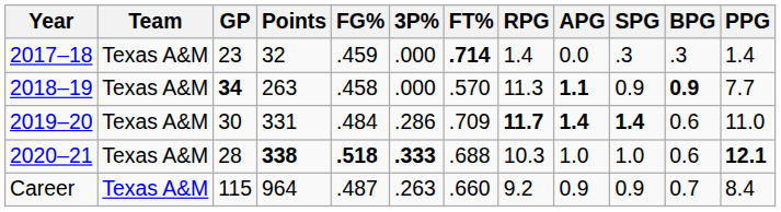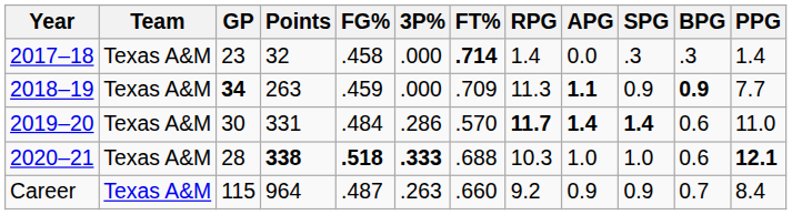 <table class="wikitable">
 <tr>
 <th>Year</th>
 <th>Team</th>
 <th>GP</th>
 <th>Points</th>
 <th>FG%</th>
 <th>3P%</th>
 <th>FT%</th>
 <th>RPG</th>
 <th>APG</th>
 <th>SPG</th>
 <th>BPG</th>
 <th>PPG</th>
 </tr>
 <tr>
 <td><a href='#'>2017–18</a></td>
 <td>Texas A&M</td>
 <td>23</td>
 <td>32</td>
-<td>.459</td>
+<td>.458</td>
 <td>.000</td>
 <td><strong>.714</strong></td>
 <td>1.4</td>
 <td>0.0</td>
 <td>.3</td>
 <td>.3</td>
 <td>1.4</td>
 </tr>
 <tr>
 <td><a href='#'>2018–19</a></td>
 <td>Texas A&M</td>
 <td><strong>34</strong></td>
 <td>263</td>
-<td>.458</td>
+<td>.459</td>
 <td>.000</td>
-<td>.570</td>
+<td>.709</td>
 <td>11.3</td>
 <td><strong>1.1</strong></td>
 <td>0.9</td>
 <td><strong>0.9</strong></td>
 <td>7.7</td>
 </tr>
 <tr>
 <td><a href='#'>2019–20</a></td>
 <td>Texas A&M</td>
 <td>30</td>
 <td>331</td>
 <td>.484</td>
 <td>.286</td>
-<td>.709</td>
+<td>.570</td>
 <td><strong>11.7</strong></td>
 <td><strong>1.4</strong></td>
 <td><strong>1.4</strong></td>
 <td>0.6</td>
 <td>11.0</td>
 </tr>
 <tr>
 <td><a href='#'>2020–21</a></td>
 <td>Texas A&M</td>
 <td>28</td>
 <td><strong>338</strong></td>
 <td><strong>.518</strong></td>
 <td><strong>.333</strong></td>
 <td>.688</td>
 <td>10.3</td>
 <td>1.0</td>
 <td>1.0</td>
 <td>0.6</td>
 <td><strong>12.1</strong></td>
 </tr>
 <tr>
 <td>Career</td>
 <td><a href='#'>Texas A&M</a></td>
 <td>115</td>
 <td>964</td>
 <td>.487</td>
 <td>.263</td>
 <td>.660</td>
 <td>9.2</td>
 <td>0.9</td>
 <td>0.9</td>
 <td>0.7</td>
 <td>8.4</td>
 </tr>
 </table>
